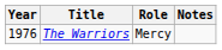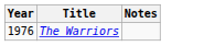 <table class="wikitable sortable">
 <tr>
 <th>Year</th>
 <th>Title</th>
-<th>Role</th>
 <th class="unsortable">Notes</th>
 </tr>
 <tr>
 <td>1976</td>
 <td><em><a href='#'>The Warriors</a></em></td>
-<td>Mercy</td>
 <td></td>
 </tr>
 </table>
